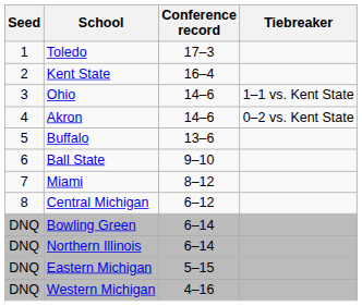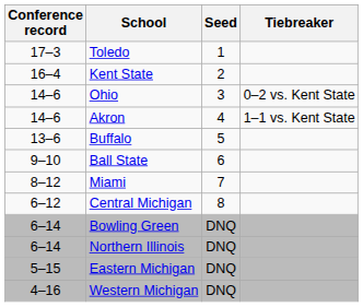 <table class="wikitable" style="text-align:center">
 <tr>
+<th>Conference<br>record</th>
+<th>School</th>
 <th>Seed</th>
-<th>School</th>
-<th>Conference<br>record</th>
 <th>Tiebreaker</th>
 </tr>
 <tr>
+<td>17–3</td>
+<td align=left><a href='#'>Toledo</a></td>
 <td>1</td>
-<td align=left><a href='#'>Toledo</a></td>
-<td>17–3</td>
 <td></td>
 </tr>
 <tr>
+<td>16–4</td>
+<td align=left><a href='#'>Kent State</a></td>
 <td>2</td>
-<td align=left><a href='#'>Kent State</a></td>
-<td>16–4</td>
 <td></td>
 </tr>
 <tr>
+<td>14–6</td>
+<td align=left><a href='#'>Ohio</a></td>
 <td>3</td>
-<td align=left><a href='#'>Ohio</a></td>
+<td>0–2 vs. Kent State</td>
+</tr>
+<tr>
 <td>14–6</td>
+<td align=left><a href='#'>Akron</a></td>
+<td>4</td>
 <td>1–1 vs. Kent State</td>
 </tr>
 <tr>
-<td>4</td>
-<td align=left><a href='#'>Akron</a></td>
-<td>14–6</td>
-<td>0–2 vs. Kent State</td>
-</tr>
-<tr>
+<td>13–6</td>
+<td align=left><a href='#'>Buffalo</a></td>
 <td>5</td>
-<td align=left><a href='#'>Buffalo</a></td>
-<td>13–6</td>
 <td></td>
 </tr>
 <tr>
+<td>9–10</td>
+<td align=left><a href='#'>Ball State</a></td>
 <td>6</td>
-<td align=left><a href='#'>Ball State</a></td>
-<td>9–10</td>
 <td></td>
 </tr>
 <tr>
+<td>8–12</td>
+<td align=left><a href='#'>Miami</a></td>
 <td>7</td>
-<td align=left><a href='#'>Miami</a></td>
-<td>8–12</td>
 <td></td>
 </tr>
 <tr>
+<td>6–12</td>
+<td align=left><a href='#'>Central Michigan</a></td>
 <td>8</td>
-<td align=left><a href='#'>Central Michigan</a></td>
-<td>6–12</td>
 <td></td>
 </tr>
 <tr bgcolor=#bbbbbb>
+<td>6–14</td>
+<td align=left><a href='#'>Bowling Green</a></td>
 <td>DNQ</td>
-<td align=left><a href='#'>Bowling Green</a></td>
-<td>6–14</td>
 <td></td>
 </tr>
 <tr bgcolor=#bbbbbb>
+<td>6–14</td>
+<td align=left><a href='#'>Northern Illinois</a></td>
 <td>DNQ</td>
-<td align=left><a href='#'>Northern Illinois</a></td>
-<td>6–14</td>
 <td></td>
 </tr>
 <tr bgcolor=#bbbbbb>
+<td>5–15</td>
+<td align=left><a href='#'>Eastern Michigan</a></td>
 <td>DNQ</td>
-<td align=left><a href='#'>Eastern Michigan</a></td>
-<td>5–15</td>
 <td></td>
 </tr>
 <tr bgcolor=#bbbbbb>
+<td>4–16</td>
+<td align=left><a href='#'>Western Michigan</a></td>
 <td>DNQ</td>
-<td align=left><a href='#'>Western Michigan</a></td>
-<td>4–16</td>
 <td></td>
 </tr>
 </table>
